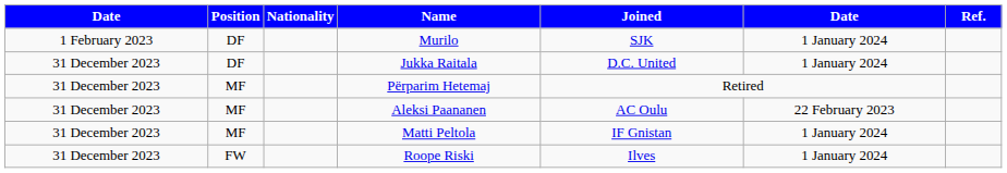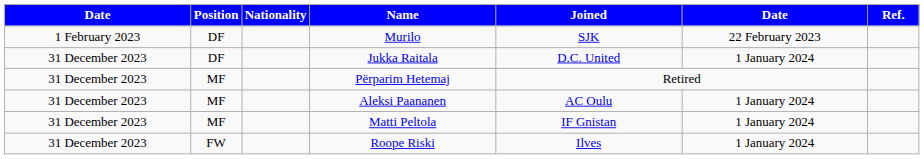 <table class="wikitable"  style="text-align:center; font-size:90%; ">
 <tr>
 <th style="background:#00f; color:white; width:200px;">Date</th>
 <th style="background:#00f; color:white; width:50px;">Position</th>
 <th style="background:#00f; color:white; width:50px;">Nationality</th>
 <th style="background:#00f; color:white; width:200px;">Name</th>
 <th style="background:#00f; color:white; width:200px;">Joined</th>
 <th style="background:#00f; color:white; width:200px;">Date</th>
 <th style="background:#00f; color:white; width:50px;">Ref.</th>
 </tr>
 <tr>
 <td>1 February 2023</td>
 <td>DF</td>
 <td></td>
 <td><a href='#'>Murilo</a></td>
 <td><a href='#'>SJK</a></td>
-<td>1 January 2024</td>
+<td>22 February 2023</td>
 <td></td>
 </tr>
 <tr>
 <td>31 December 2023</td>
 <td>DF</td>
 <td></td>
 <td><a href='#'>Jukka Raitala</a></td>
 <td><a href='#'>D.C. United</a></td>
 <td>1 January 2024</td>
 <td></td>
 </tr>
 <tr>
 <td>31 December 2023</td>
 <td>MF</td>
 <td></td>
 <td><a href='#'>Përparim Hetemaj</a></td>
 <td colspan="2">Retired</td>
 <td></td>
 </tr>
 <tr>
 <td>31 December 2023</td>
 <td>MF</td>
 <td></td>
 <td><a href='#'>Aleksi Paananen</a></td>
 <td><a href='#'>AC Oulu</a></td>
-<td>22 February 2023</td>
+<td>1 January 2024</td>
 <td></td>
 </tr>
 <tr>
 <td>31 December 2023</td>
 <td>MF</td>
 <td></td>
 <td><a href='#'>Matti Peltola</a></td>
 <td><a href='#'>IF Gnistan</a></td>
 <td>1 January 2024</td>
 <td></td>
 </tr>
 <tr>
 <td>31 December 2023</td>
 <td>FW</td>
 <td></td>
 <td><a href='#'>Roope Riski</a></td>
 <td><a href='#'>Ilves</a></td>
 <td>1 January 2024</td>
 <td></td>
 </tr>
 </table>
